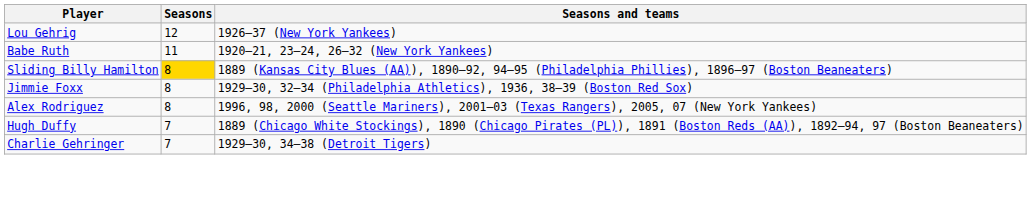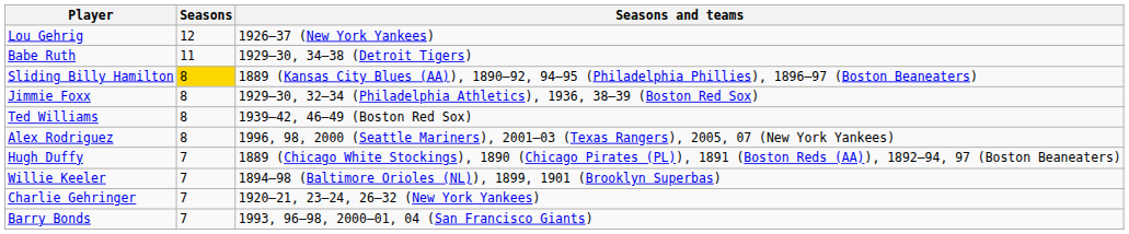 <table class="wikitable">
 <tr>
 <th>Player</th>
 <th>Seasons</th>
 <th>Seasons and teams</th>
 </tr>
 <tr>
 <td><a href='#'>Lou Gehrig</a></td>
 <td>12</td>
 <td>1926–37 (<a href='#'>New York Yankees</a>)</td>
 </tr>
 <tr>
 <td><a href='#'>Babe Ruth</a></td>
 <td>11</td>
-<td>1920–21, 23–24, 26–32 (<a href='#'>New York Yankees</a>)</td>
+<td>1929–30, 34–38 (<a href='#'>Detroit Tigers</a>)</td>
 </tr>
 <tr>
 <td><a href='#'>Sliding Billy Hamilton</a></td>
 <td style="background: gold;">8</td>
 <td>1889 (<a href='#'>Kansas City Blues (AA)</a>), 1890–92, 94–95 (<a href='#'>Philadelphia Phillies</a>), 1896–97 (<a href='#'>Boston Beaneaters</a>)</td>
 </tr>
 <tr>
 <td><a href='#'>Jimmie Foxx</a></td>
 <td>8</td>
 <td>1929–30, 32–34 (<a href='#'>Philadelphia Athletics</a>), 1936, 38–39 (<a href='#'>Boston Red Sox</a>)</td>
 </tr>
 <tr>
+<td><a href='#'>Ted Williams</a></td>
+<td>8</td>
+<td>1939–42, 46–49 (Boston Red Sox)</td>
+</tr>
+<tr>
 <td><a href='#'>Alex Rodriguez</a></td>
 <td>8</td>
 <td>1996, 98, 2000 (<a href='#'>Seattle Mariners</a>), 2001–03 (<a href='#'>Texas Rangers</a>), 2005, 07 (New York Yankees)</td>
 </tr>
 <tr>
 <td><a href='#'>Hugh Duffy</a></td>
 <td>7</td>
 <td>1889 (<a href='#'>Chicago White Stockings</a>), 1890 (<a href='#'>Chicago Pirates (PL)</a>), 1891 (<a href='#'>Boston Reds (AA)</a>), 1892–94, 97 (Boston Beaneaters)</td>
 </tr>
 <tr>
+<td><a href='#'>Willie Keeler</a></td>
+<td>7</td>
+<td>1894–98 (<a href='#'>Baltimore Orioles (NL)</a>), 1899, 1901 (<a href='#'>Brooklyn Superbas</a>)</td>
+</tr>
+<tr>
 <td><a href='#'>Charlie Gehringer</a></td>
 <td>7</td>
-<td>1929–30, 34–38 (<a href='#'>Detroit Tigers</a>)</td>
+<td>1920–21, 23–24, 26–32 (<a href='#'>New York Yankees</a>)</td>
+</tr>
+<tr>
+<td><a href='#'>Barry Bonds</a></td>
+<td>7</td>
+<td>1993, 96–98, 2000–01, 04 (<a href='#'>San Francisco Giants</a>)</td>
 </tr>
 </table>
